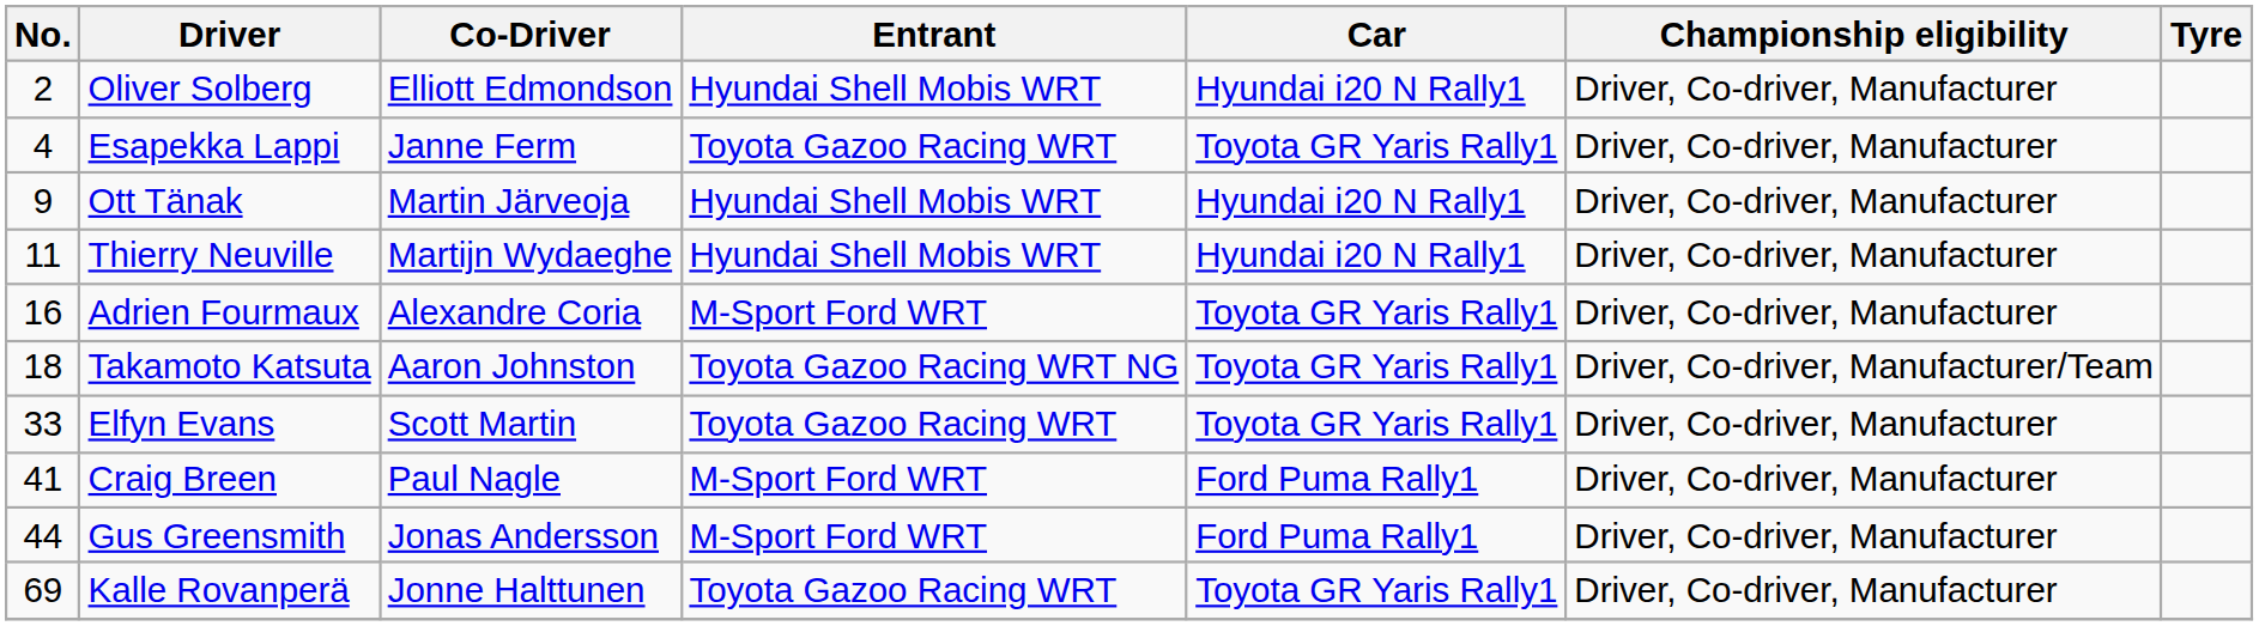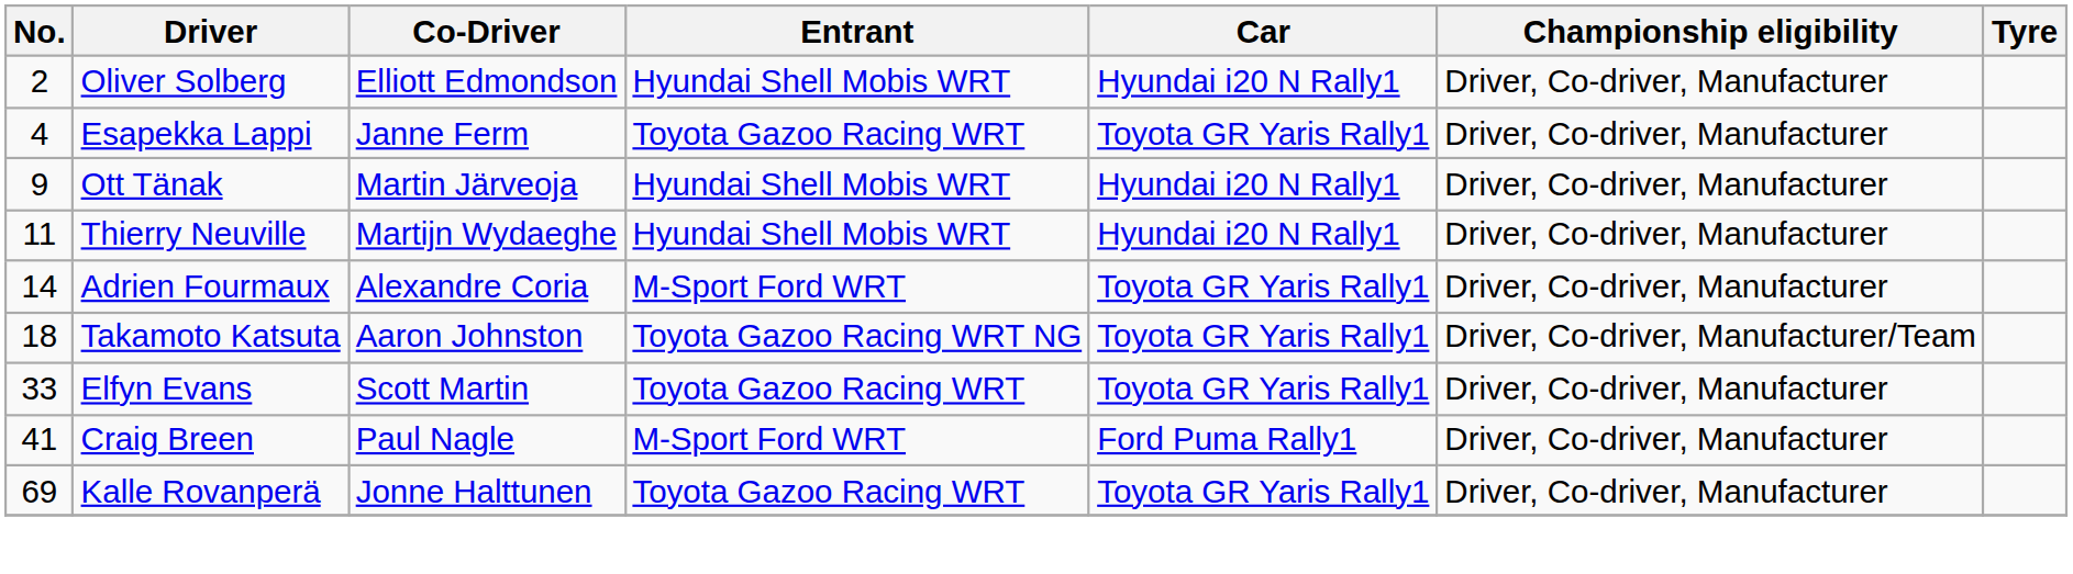 <table class="wikitable" style="font-size: 85%;">
 <tr>
 <th>No.</th>
 <th>Driver</th>
 <th>Co-Driver</th>
 <th>Entrant</th>
 <th>Car</th>
 <th>Championship eligibility</th>
 <th>Tyre</th>
 </tr>
 <tr>
 <td align="center">2</td>
 <td> <a href='#'>Oliver Solberg</a></td>
 <td> <a href='#'>Elliott Edmondson</a></td>
 <td> <a href='#'>Hyundai Shell Mobis WRT</a></td>
 <td><a href='#'>Hyundai i20 N Rally1</a></td>
 <td>Driver, Co-driver, Manufacturer</td>
 <td align="center"></td>
 </tr>
 <tr>
 <td align="center">4</td>
 <td> <a href='#'>Esapekka Lappi</a></td>
 <td> <a href='#'>Janne Ferm</a></td>
 <td> <a href='#'>Toyota Gazoo Racing WRT</a></td>
 <td><a href='#'>Toyota GR Yaris Rally1</a></td>
 <td>Driver, Co-driver, Manufacturer</td>
 <td align="center"></td>
 </tr>
 <tr>
 <td align="center">9</td>
 <td> <a href='#'>Ott Tänak</a></td>
 <td> <a href='#'>Martin Järveoja</a></td>
 <td> <a href='#'>Hyundai Shell Mobis WRT</a></td>
 <td><a href='#'>Hyundai i20 N Rally1</a></td>
 <td>Driver, Co-driver, Manufacturer</td>
 <td align="center"></td>
 </tr>
 <tr>
 <td align="center">11</td>
 <td> <a href='#'>Thierry Neuville</a></td>
 <td> <a href='#'>Martijn Wydaeghe</a></td>
 <td> <a href='#'>Hyundai Shell Mobis WRT</a></td>
 <td><a href='#'>Hyundai i20 N Rally1</a></td>
 <td>Driver, Co-driver, Manufacturer</td>
 <td align="center"></td>
 </tr>
 <tr>
-<td align="center">16</td>
+<td align="center">14</td>
 <td> <a href='#'>Adrien Fourmaux</a></td>
 <td> <a href='#'>Alexandre Coria</a></td>
 <td> <a href='#'>M-Sport Ford WRT</a></td>
 <td><a href='#'>Toyota GR Yaris Rally1</a></td>
 <td>Driver, Co-driver, Manufacturer</td>
 <td align="center"></td>
 </tr>
 <tr>
 <td align="center">18</td>
 <td> <a href='#'>Takamoto Katsuta</a></td>
 <td> <a href='#'>Aaron Johnston</a></td>
 <td> <a href='#'>Toyota Gazoo Racing WRT NG</a></td>
 <td><a href='#'>Toyota GR Yaris Rally1</a></td>
 <td>Driver, Co-driver, Manufacturer/Team</td>
 <td align="center"></td>
 </tr>
 <tr>
 <td align="center">33</td>
 <td> <a href='#'>Elfyn Evans</a></td>
 <td> <a href='#'>Scott Martin</a></td>
 <td> <a href='#'>Toyota Gazoo Racing WRT</a></td>
 <td><a href='#'>Toyota GR Yaris Rally1</a></td>
 <td>Driver, Co-driver, Manufacturer</td>
 <td align="center"></td>
 </tr>
 <tr>
 <td align="center">41</td>
 <td> <a href='#'>Craig Breen</a></td>
 <td> <a href='#'>Paul Nagle</a></td>
 <td> <a href='#'>M-Sport Ford WRT</a></td>
 <td><a href='#'>Ford Puma Rally1</a></td>
 <td>Driver, Co-driver, Manufacturer</td>
 <td align="center"></td>
 </tr>
 <tr>
-<td align="center">44</td>
-<td> <a href='#'>Gus Greensmith</a></td>
-<td> <a href='#'>Jonas Andersson</a></td>
-<td> <a href='#'>M-Sport Ford WRT</a></td>
-<td><a href='#'>Ford Puma Rally1</a></td>
-<td>Driver, Co-driver, Manufacturer</td>
-<td align="center"></td>
-</tr>
-<tr>
 <td align="center">69</td>
 <td> <a href='#'>Kalle Rovanperä</a></td>
 <td> <a href='#'>Jonne Halttunen</a></td>
 <td> <a href='#'>Toyota Gazoo Racing WRT</a></td>
 <td><a href='#'>Toyota GR Yaris Rally1</a></td>
 <td>Driver, Co-driver, Manufacturer</td>
 <td align="center"></td>
 </tr>
 <tr>
 </tr>
 </table>
